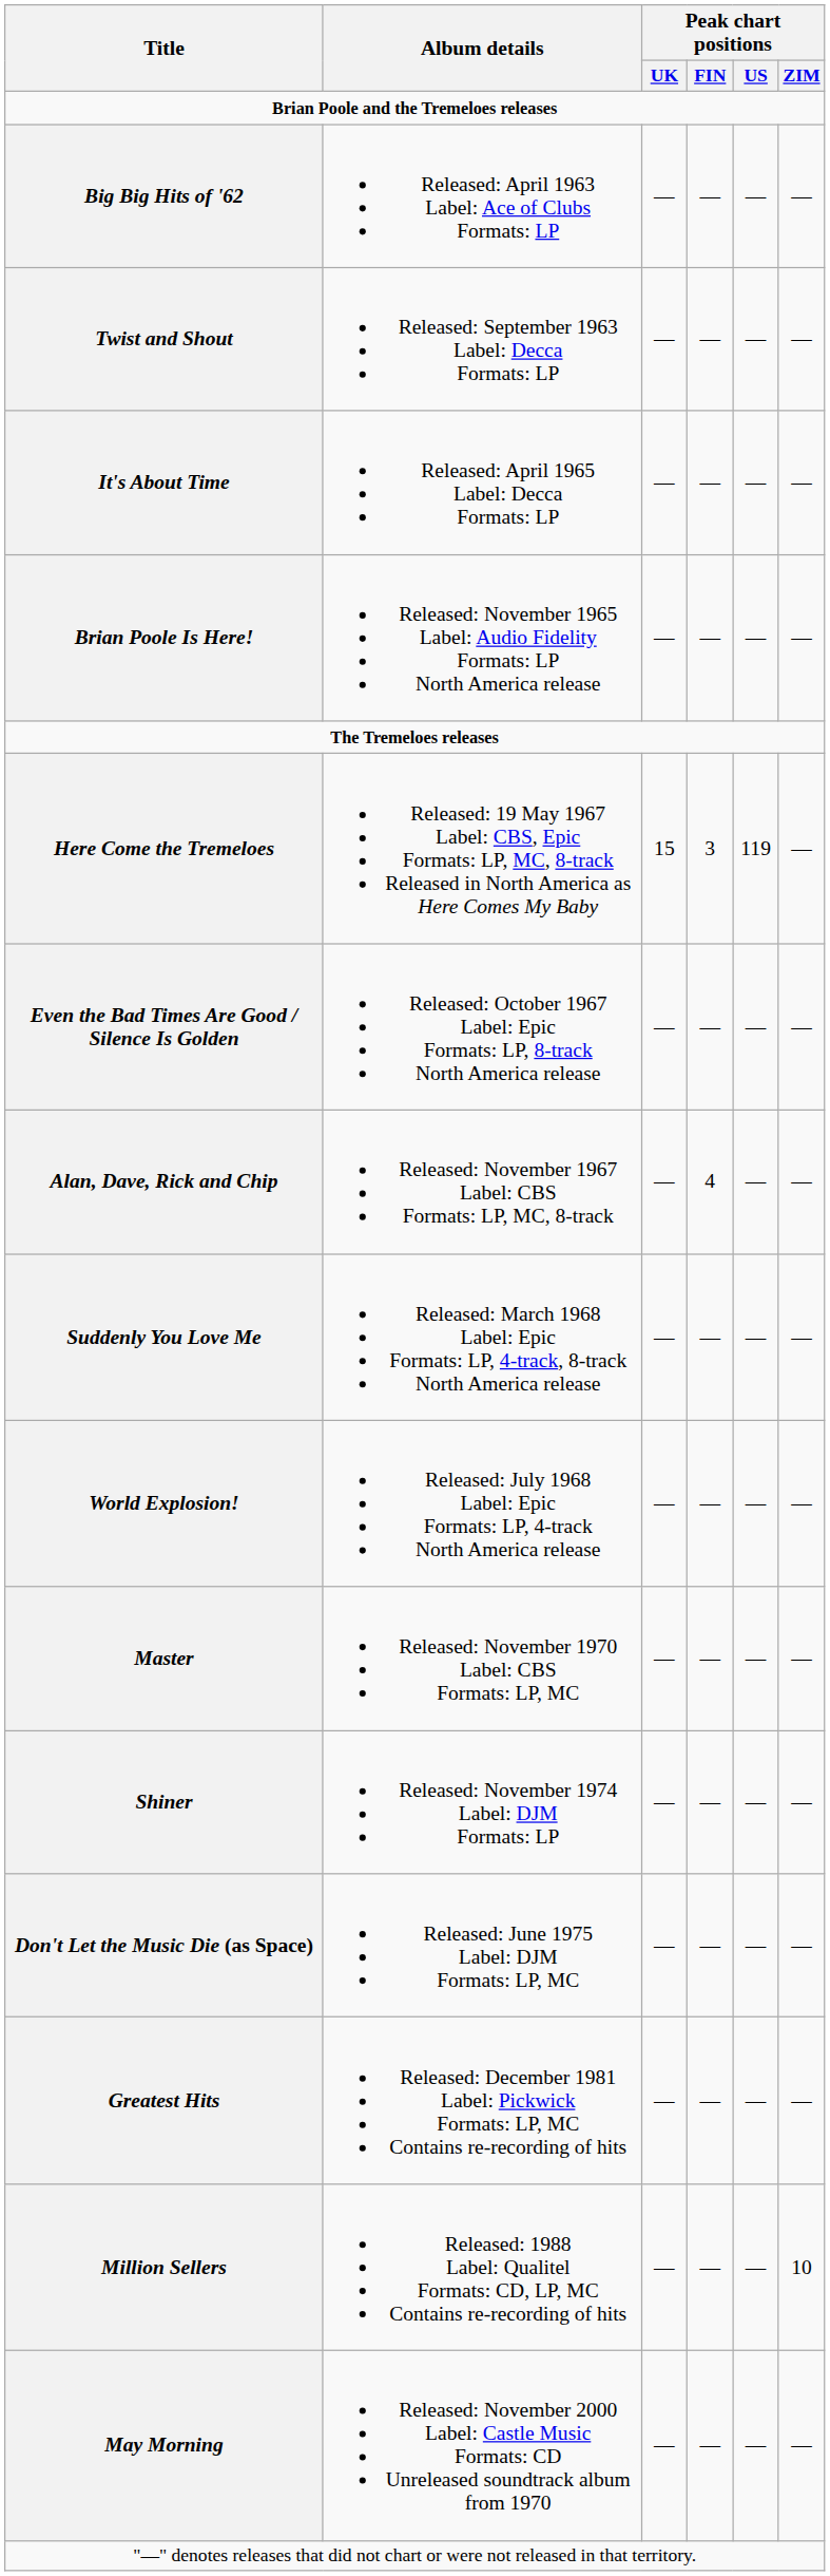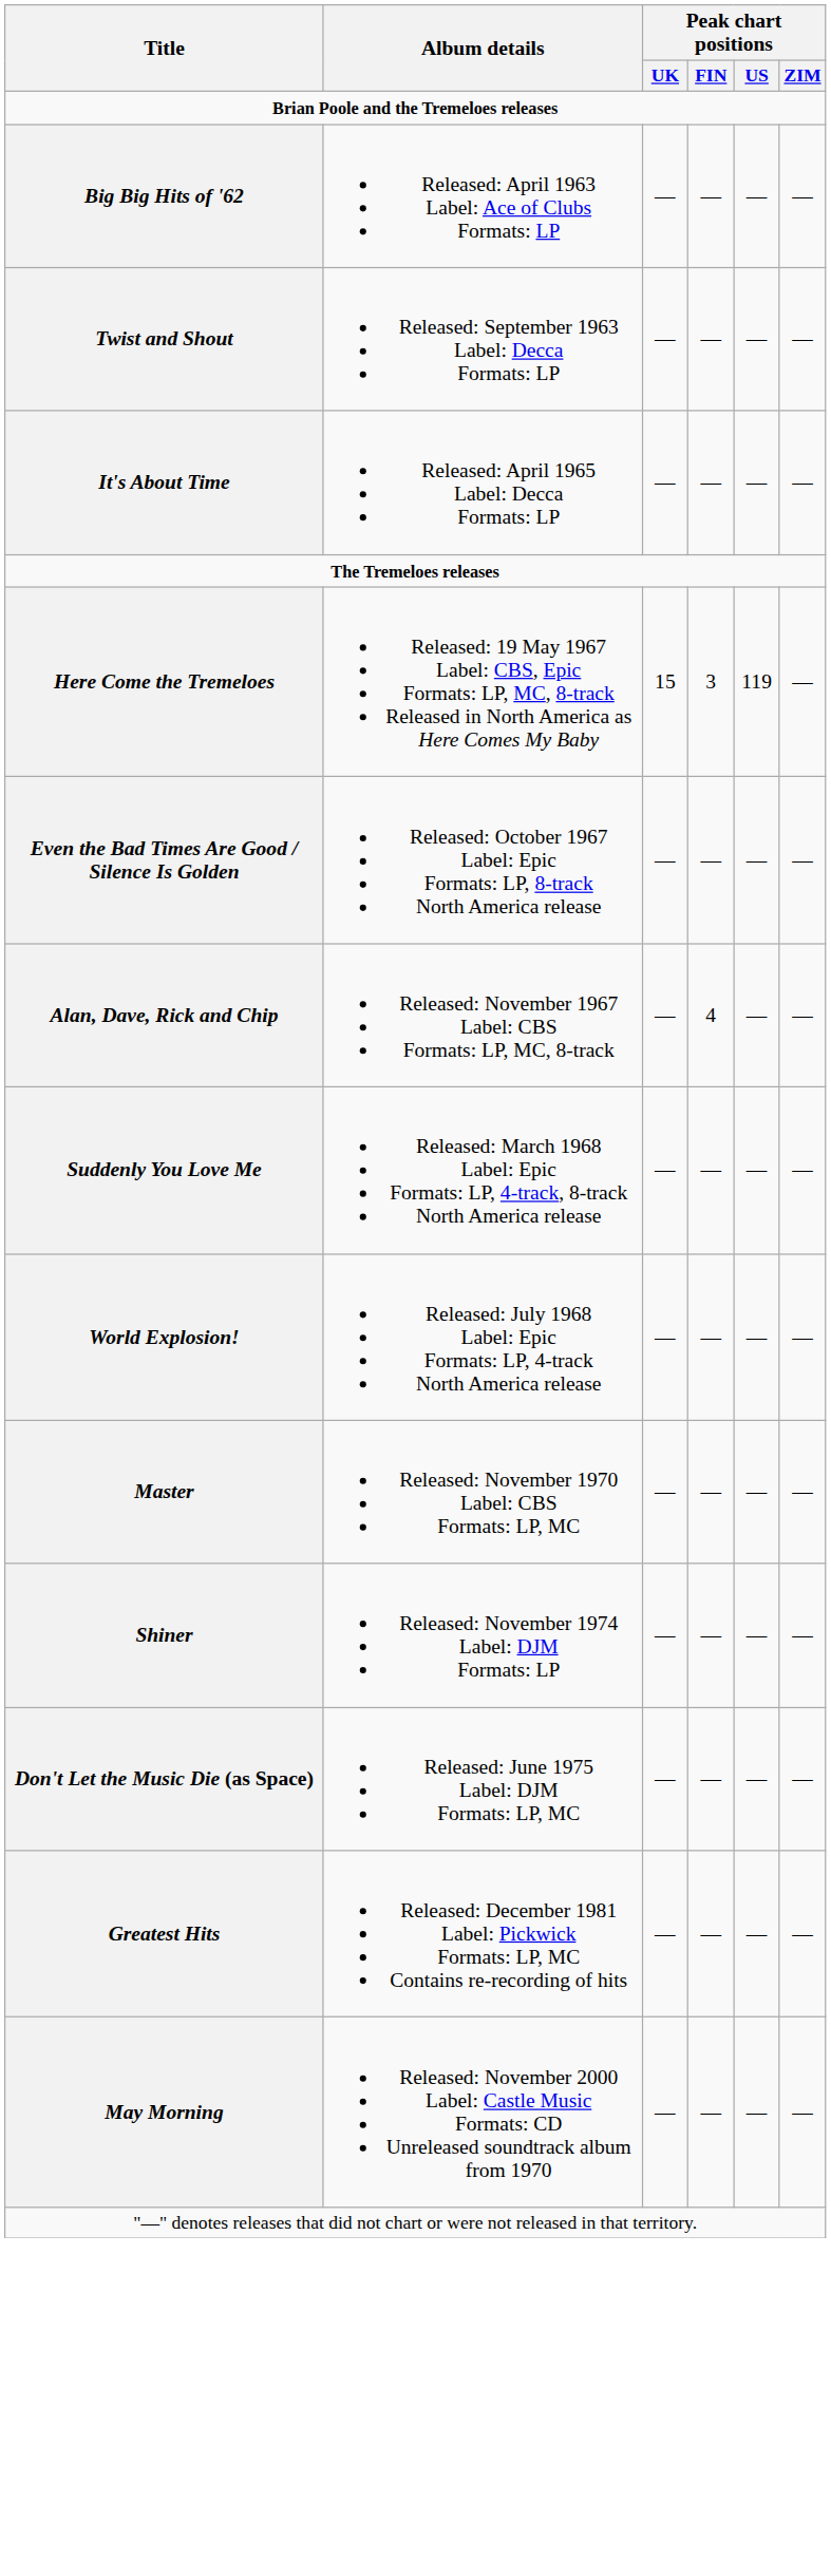 <table class="wikitable plainrowheaders" style="text-align:center;">
 <tr>
 <th rowspan="2" scope="col" style="width:15em;">Title</th>
 <th rowspan="2" scope="col" style="width:15em;">Album details</th>
 <th colspan="4">Peak chart positions</th>
 </tr>
 <tr>
 <th scope="col" style="width:2em;font-size:90%;"><a href='#'>UK</a><br></th>
 <th scope="col" style="width:2em;font-size:90%;"><a href='#'>FIN</a><br></th>
 <th scope="col" style="width:2em;font-size:90%;"><a href='#'>US</a><br></th>
 <th scope="col" style="width:2em;font-size:90%;"><a href='#'>ZIM</a><br></th>
 </tr>
 <tr>
 <td colspan="6" align="center"><small><strong>Brian Poole and the Tremeloes releases</strong></small></td>
 </tr>
 <tr>
 <th scope="row"><em>Big Big Hits of '62</em></th>
 <td><br><ul><li>Released: April 1963</li><li>Label: <a href='#'>Ace of Clubs</a></li><li>Formats: <a href='#'>LP</a></li></ul></td>
 <td>—</td>
 <td>—</td>
 <td>—</td>
 <td>—</td>
 </tr>
 <tr>
 <th scope="row"><em>Twist and Shout</em></th>
 <td><br><ul><li>Released: September 1963</li><li>Label: <a href='#'>Decca</a></li><li>Formats: LP</li></ul></td>
 <td>—</td>
 <td>—</td>
 <td>—</td>
 <td>—</td>
 </tr>
 <tr>
 <th scope="row"><em>It's About Time</em></th>
 <td><br><ul><li>Released: April 1965</li><li>Label: Decca</li><li>Formats: LP</li></ul></td>
-<td>—</td>
-<td>—</td>
-<td>—</td>
-<td>—</td>
-</tr>
-<tr>
-<th scope="row"><em>Brian Poole Is Here!</em></th>
-<td><br><ul><li>Released: November 1965</li><li>Label: <a href='#'>Audio Fidelity</a></li><li>Formats: LP</li><li>North America release</li></ul></td>
 <td>—</td>
 <td>—</td>
 <td>—</td>
 <td>—</td>
 </tr>
 <tr>
 <td colspan="6" align="center"><small><strong>The Tremeloes releases</strong></small></td>
 </tr>
 <tr>
 <th scope="row"><em>Here Come the Tremeloes</em></th>
 <td><br><ul><li>Released: 19 May 1967</li><li>Label: <a href='#'>CBS</a>, <a href='#'>Epic</a></li><li>Formats: LP, <a href='#'>MC</a>, <a href='#'>8-track</a></li><li>Released in North America as <em>Here Comes My Baby</em></li></ul></td>
 <td>15</td>
 <td>3</td>
 <td>119</td>
 <td>—</td>
 </tr>
 <tr>
 <th scope="row"><em>Even the Bad Times Are Good / Silence Is Golden</em></th>
 <td><br><ul><li>Released: October 1967</li><li>Label: Epic</li><li>Formats: LP, <a href='#'>8-track</a></li><li>North America release</li></ul></td>
 <td>—</td>
 <td>—</td>
 <td>—</td>
 <td>—</td>
 </tr>
 <tr>
 <th scope="row"><em>Alan, Dave, Rick and Chip</em></th>
 <td><br><ul><li>Released: November 1967</li><li>Label: CBS</li><li>Formats: LP, MC, 8-track</li></ul></td>
 <td>—</td>
 <td>4</td>
 <td>—</td>
 <td>—</td>
 </tr>
 <tr>
 <th scope="row"><em>Suddenly You Love Me</em></th>
 <td><br><ul><li>Released: March 1968</li><li>Label: Epic</li><li>Formats: LP, <a href='#'>4-track</a>, 8-track</li><li>North America release</li></ul></td>
 <td>—</td>
 <td>—</td>
 <td>—</td>
 <td>—</td>
 </tr>
 <tr>
 <th scope="row"><em>World Explosion!</em></th>
 <td><br><ul><li>Released: July 1968</li><li>Label: Epic</li><li>Formats: LP, 4-track</li><li>North America release</li></ul></td>
 <td>—</td>
 <td>—</td>
 <td>—</td>
 <td>—</td>
 </tr>
 <tr>
 <th scope="row"><em>Master</em></th>
 <td><br><ul><li>Released: November 1970</li><li>Label: CBS</li><li>Formats: LP, MC</li></ul></td>
 <td>—</td>
 <td>—</td>
 <td>—</td>
 <td>—</td>
 </tr>
 <tr>
 <th scope="row"><em>Shiner</em></th>
 <td><br><ul><li>Released: November 1974</li><li>Label: <a href='#'>DJM</a></li><li>Formats: LP</li></ul></td>
 <td>—</td>
 <td>—</td>
 <td>—</td>
 <td>—</td>
 </tr>
 <tr>
 <th scope="row"><em>Don't Let the Music Die</em>  (as Space)</th>
 <td><br><ul><li>Released: June 1975</li><li>Label: DJM</li><li>Formats: LP, MC</li></ul></td>
 <td>—</td>
 <td>—</td>
 <td>—</td>
 <td>—</td>
 </tr>
 <tr>
 <th scope="row"><em>Greatest Hits</em></th>
 <td><br><ul><li>Released: December 1981</li><li>Label: <a href='#'>Pickwick</a></li><li>Formats: LP, MC</li><li>Contains re-recording of hits</li></ul></td>
 <td>—</td>
 <td>—</td>
 <td>—</td>
 <td>—</td>
 </tr>
 <tr>
-<th scope="row"><em>Million Sellers</em></th>
-<td><br><ul><li>Released: 1988</li><li>Label: Qualitel</li><li>Formats: CD, LP, MC</li><li>Contains re-recording of hits</li></ul></td>
-<td>—</td>
-<td>—</td>
-<td>—</td>
-<td>10</td>
-</tr>
-<tr>
 <th scope="row"><em>May Morning</em></th>
 <td><br><ul><li>Released: November 2000</li><li>Label: <a href='#'>Castle Music</a></li><li>Formats: CD</li><li>Unreleased soundtrack album from 1970</li></ul></td>
 <td>—</td>
 <td>—</td>
 <td>—</td>
 <td>—</td>
 </tr>
 <tr>
 <td colspan="6" style="font-size:90%">"—" denotes releases that did not chart or were not released in that territory.</td>
 </tr>
 </table>
